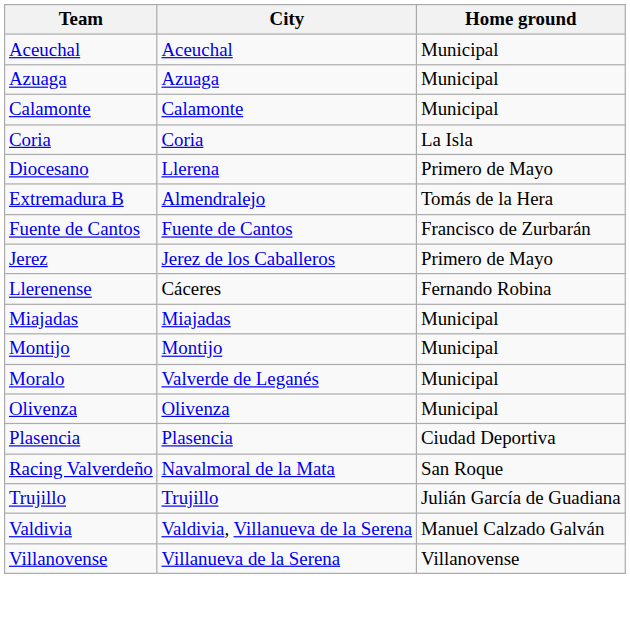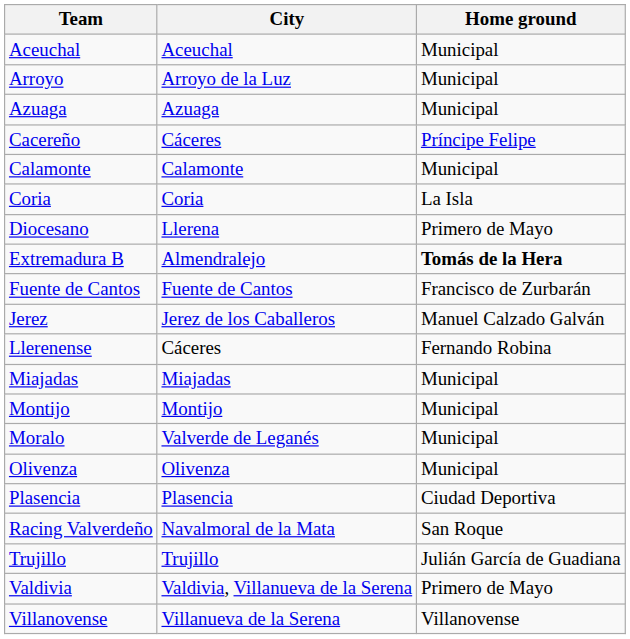 <table class="wikitable sortable">
 <tr>
 <th>Team</th>
 <th>City</th>
 <th>Home ground</th>
 </tr>
 <tr>
 <td><a href='#'>Aceuchal</a></td>
 <td><a href='#'>Aceuchal</a></td>
 <td>Municipal</td>
 </tr>
 <tr>
+<td><a href='#'>Arroyo</a></td>
+<td><a href='#'>Arroyo de la Luz</a></td>
+<td>Municipal</td>
+</tr>
+<tr>
 <td><a href='#'>Azuaga</a></td>
 <td><a href='#'>Azuaga</a></td>
 <td>Municipal</td>
+</tr>
+<tr>
+<td><a href='#'>Cacereño</a></td>
+<td><a href='#'>Cáceres</a></td>
+<td><a href='#'>Príncipe Felipe</a></td>
 </tr>
 <tr>
 <td><a href='#'>Calamonte</a></td>
 <td><a href='#'>Calamonte</a></td>
 <td>Municipal</td>
 </tr>
 <tr>
 <td><a href='#'>Coria</a></td>
 <td><a href='#'>Coria</a></td>
 <td>La Isla</td>
 </tr>
 <tr>
 <td><a href='#'>Diocesano</a></td>
 <td><a href='#'>Llerena</a></td>
 <td>Primero de Mayo</td>
 </tr>
 <tr>
 <td><a href='#'>Extremadura B</a></td>
 <td><a href='#'>Almendralejo</a></td>
-<td>Tomás de la Hera</td>
+<td><strong>Tomás de la Hera</strong></td>
 </tr>
 <tr>
 <td><a href='#'>Fuente de Cantos</a></td>
 <td><a href='#'>Fuente de Cantos</a></td>
 <td>Francisco de Zurbarán</td>
 </tr>
 <tr>
 <td><a href='#'>Jerez</a></td>
 <td><a href='#'>Jerez de los Caballeros</a></td>
-<td>Primero de Mayo</td>
+<td>Manuel Calzado Galván</td>
 </tr>
 <tr>
 <td><a href='#'>Llerenense</a></td>
 <td>Cáceres</td>
 <td>Fernando Robina</td>
 </tr>
 <tr>
 <td><a href='#'>Miajadas</a></td>
 <td><a href='#'>Miajadas</a></td>
 <td>Municipal</td>
 </tr>
 <tr>
 <td><a href='#'>Montijo</a></td>
 <td><a href='#'>Montijo</a></td>
 <td>Municipal</td>
 </tr>
 <tr>
 <td><a href='#'>Moralo</a></td>
 <td><a href='#'>Valverde de Leganés</a></td>
 <td>Municipal</td>
 </tr>
 <tr>
 <td><a href='#'>Olivenza</a></td>
 <td><a href='#'>Olivenza</a></td>
 <td>Municipal</td>
 </tr>
 <tr>
 <td><a href='#'>Plasencia</a></td>
 <td><a href='#'>Plasencia</a></td>
 <td>Ciudad Deportiva</td>
 </tr>
 <tr>
 <td><a href='#'>Racing Valverdeño</a></td>
 <td><a href='#'>Navalmoral de la Mata</a></td>
 <td>San Roque</td>
 </tr>
 <tr>
 <td><a href='#'>Trujillo</a></td>
 <td><a href='#'>Trujillo</a></td>
 <td>Julián García de Guadiana</td>
 </tr>
 <tr>
 <td><a href='#'>Valdivia</a></td>
 <td><a href='#'>Valdivia</a>, <a href='#'>Villanueva de la Serena</a></td>
-<td>Manuel Calzado Galván</td>
+<td>Primero de Mayo</td>
 </tr>
 <tr>
 <td><a href='#'>Villanovense</a></td>
 <td><a href='#'>Villanueva de la Serena</a></td>
 <td>Villanovense</td>
 </tr>
 </table>
